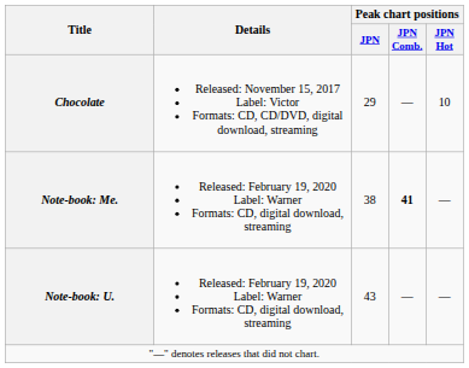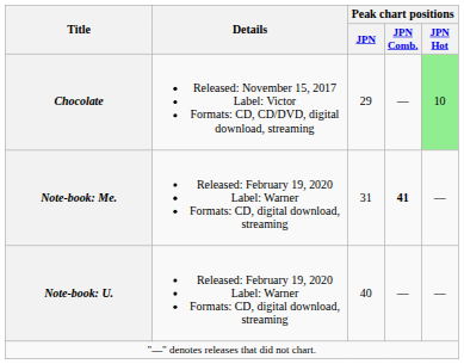 <table class="wikitable plainrowheaders" style="text-align:center;">
 <tr>
 <th scope="col" rowspan="2" style="width:12em;">Title</th>
 <th scope="col" rowspan="2" style="width:16em;">Details</th>
 <th scope="col" colspan="3">Peak chart positions</th>
 </tr>
 <tr>
 <th scope="col" style="width:3em;font-size:90%;"><a href='#'>JPN</a><br></th>
 <th scope="col" style="width:3em;font-size:90%;"><a href='#'>JPN<br>Comb.</a><br></th>
 <th scope="col" style="width:3em;font-size:90%;"><a href='#'>JPN<br>Hot</a><br></th>
 </tr>
 <tr>
 <th scope="row"><em>Chocolate</em></th>
 <td><br><ul><li>Released: November 15, 2017</li><li>Label: Victor</li><li>Formats: CD, CD/DVD, digital download, streaming</li></ul></td>
 <td>29</td>
 <td>—</td>
-<td>10</td>
+<td style="background: lightgreen;">10</td>
 </tr>
 <tr>
 <th scope="row"><em>Note-book: Me.</em></th>
 <td><br><ul><li>Released: February 19, 2020</li><li>Label: Warner</li><li>Formats: CD, digital download, streaming</li></ul></td>
-<td>38</td>
+<td>31</td>
 <td><strong>41</strong></td>
 <td>—</td>
 </tr>
 <tr>
 <th scope="row"><em>Note-book: U.</em></th>
 <td><br><ul><li>Released: February 19, 2020</li><li>Label: Warner</li><li>Formats: CD, digital download, streaming</li></ul></td>
-<td>43</td>
+<td>40</td>
 <td>—</td>
 <td>—</td>
 </tr>
 <tr>
 <td colspan="16" style="font-size:90%">"—" denotes releases that did not chart.</td>
 </tr>
 </table>
